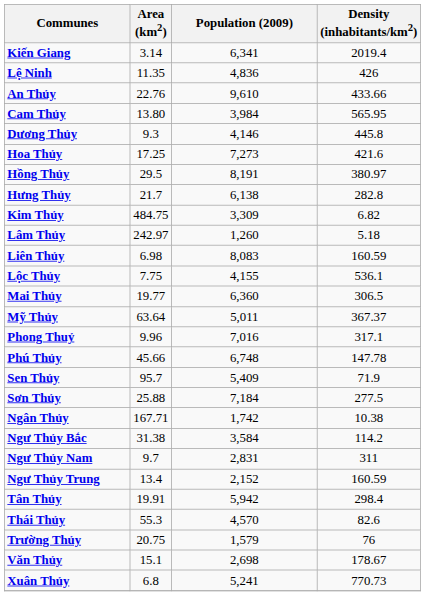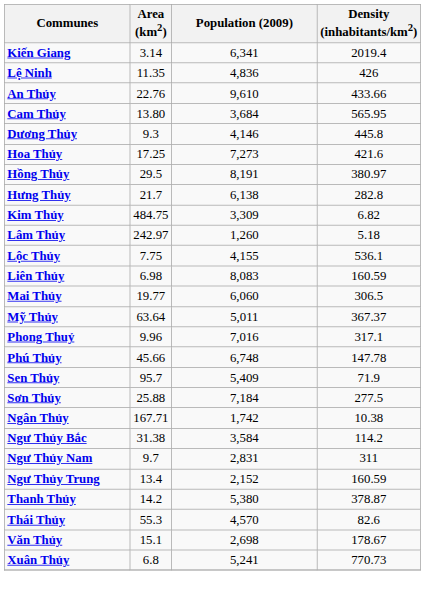 <table class="wikitable sortable">
 <tr>
 <th width=150>Communes</th>
 <th width=35>Area (km<sup>2</sup>)</th>
 <th width=175>Population (2009)</th>
 <th width=35>Density (inhabitants/km<sup>2</sup>)</th>
 </tr>
 <tr>
 <td><strong><a href='#'>Kiến Giang</a></strong></td>
 <td align=center>3.14</td>
 <td align=center>6,341</td>
 <td align=center>2019.4</td>
 </tr>
 <tr>
 <td><strong><a href='#'>Lệ Ninh</a></strong></td>
 <td align=center>11.35</td>
 <td align=center>4,836</td>
 <td align=center>426</td>
 </tr>
 <tr>
 <td><strong><a href='#'>An Thủy</a></strong></td>
 <td align=center>22.76</td>
 <td align=center>9,610</td>
 <td align=center>433.66</td>
 </tr>
 <tr>
 <td><strong><a href='#'>Cam Thủy</a></strong></td>
 <td align=center>13.80</td>
-<td align=center>3,984</td>
+<td align=center>3,684</td>
 <td align=center>565.95</td>
 </tr>
 <tr>
 <td><strong><a href='#'>Dương Thủy</a></strong></td>
 <td align=center>9.3</td>
 <td align=center>4,146</td>
 <td align=center>445.8</td>
 </tr>
 <tr>
 <td><strong><a href='#'>Hoa Thủy</a></strong></td>
 <td align=center>17.25</td>
 <td align=center>7,273</td>
 <td align=center>421.6</td>
 </tr>
 <tr>
 <td><strong><a href='#'>Hồng Thủy</a></strong></td>
 <td align=center>29.5</td>
 <td align=center>8,191</td>
 <td align=center>380.97</td>
 </tr>
 <tr>
 <td><strong><a href='#'>Hưng Thủy</a></strong></td>
 <td align=center>21.7</td>
 <td align=center>6,138</td>
 <td align=center>282.8</td>
 </tr>
 <tr>
 <td><strong><a href='#'>Kim Thủy</a></strong></td>
 <td align=center>484.75</td>
 <td align=center>3,309</td>
 <td align=center>6.82</td>
 </tr>
 <tr>
 <td><strong><a href='#'>Lâm Thủy</a></strong></td>
 <td align=center>242.97</td>
 <td align=center>1,260</td>
 <td align=center>5.18</td>
 </tr>
 <tr>
+<td><strong><a href='#'>Lộc Thủy</a></strong></td>
+<td align=center>7.75</td>
+<td align=center>4,155</td>
+<td align=center>536.1</td>
+</tr>
+<tr>
 <td><strong><a href='#'>Liên Thủy</a></strong></td>
 <td align=center>6.98</td>
 <td align=center>8,083</td>
 <td align=center>160.59</td>
 </tr>
 <tr>
-<td><strong><a href='#'>Lộc Thủy</a></strong></td>
-<td align=center>7.75</td>
-<td align=center>4,155</td>
-<td align=center>536.1</td>
-</tr>
-<tr>
 <td><strong><a href='#'>Mai Thủy</a></strong></td>
 <td align=center>19.77</td>
-<td align=center>6,360</td>
+<td align=center>6,060</td>
 <td align=center>306.5</td>
 </tr>
 <tr>
 <td><strong><a href='#'>Mỹ Thủy</a></strong></td>
 <td align=center>63.64</td>
 <td align=center>5,011</td>
 <td align=center>367.37</td>
 </tr>
 <tr>
 <td><strong><a href='#'>Phong Thuỷ</a></strong></td>
 <td align=center>9.96</td>
 <td align=center>7,016</td>
 <td align=center>317.1</td>
 </tr>
 <tr>
 <td><strong><a href='#'>Phú Thủy</a></strong></td>
 <td align=center>45.66</td>
 <td align=center>6,748</td>
 <td align=center>147.78</td>
 </tr>
 <tr>
 <td><strong><a href='#'>Sen Thủy</a></strong></td>
 <td align=center>95.7</td>
 <td align=center>5,409</td>
 <td align=center>71.9</td>
 </tr>
 <tr>
 <td><strong><a href='#'>Sơn Thủy</a></strong></td>
 <td align=center>25.88</td>
 <td align=center>7,184</td>
 <td align=center>277.5</td>
 </tr>
 <tr>
 <td><strong><a href='#'>Ngân Thủy</a></strong></td>
 <td align=center>167.71</td>
 <td align=center>1,742</td>
 <td align=center>10.38</td>
 </tr>
 <tr>
 <td><strong><a href='#'>Ngư Thủy Bắc</a></strong></td>
 <td align=center>31.38</td>
 <td align=center>3,584</td>
 <td align=center>114.2</td>
 </tr>
 <tr>
 <td><strong><a href='#'>Ngư Thủy Nam</a></strong></td>
 <td align=center>9.7</td>
 <td align=center>2,831</td>
 <td align=center>311</td>
 </tr>
 <tr>
 <td><strong><a href='#'>Ngư Thủy Trung</a></strong></td>
 <td align=center>13.4</td>
 <td align=center>2,152</td>
 <td align=center>160.59</td>
 </tr>
 <tr>
-<td><strong><a href='#'>Tân Thủy</a></strong></td>
-<td align=center>19.91</td>
-<td align=center>5,942</td>
-<td align=center>298.4</td>
+<td><strong><a href='#'>Thanh Thủy</a></strong></td>
+<td align=center>14.2</td>
+<td align=center>5,380</td>
+<td align=center>378.87</td>
 </tr>
 <tr>
 <td><strong><a href='#'>Thái Thủy</a></strong></td>
 <td align=center>55.3</td>
 <td align=center>4,570</td>
 <td align=center>82.6</td>
-</tr>
-<tr>
-<td><strong><a href='#'>Trường Thủy</a></strong></td>
-<td align=center>20.75</td>
-<td align=center>1,579</td>
-<td align=center>76</td>
 </tr>
 <tr>
 <td><strong><a href='#'>Văn Thủy</a></strong></td>
 <td align=center>15.1</td>
 <td align=center>2,698</td>
 <td align=center>178.67</td>
 </tr>
 <tr>
 <td><strong><a href='#'>Xuân Thủy</a></strong></td>
 <td align=center>6.8</td>
 <td align=center>5,241</td>
 <td align=center>770.73</td>
 </tr>
 <tr>
 </tr>
 </table>
